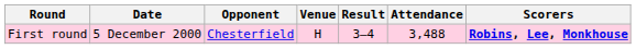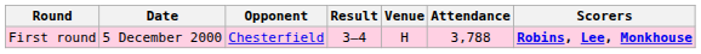 <table class="wikitable" style="text-align:center">
 <tr>
 <th>Round</th>
 <th>Date</th>
 <th>Opponent</th>
+<th>Result</th>
 <th>Venue</th>
-<th>Result</th>
 <th>Attendance</th>
 <th>Scorers</th>
 </tr>
 <tr style="background: #ffd0e3;">
 <td>First round</td>
 <td>5 December 2000</td>
 <td><a href='#'>Chesterfield</a></td>
+<td>3–4</td>
 <td>H</td>
-<td>3–4</td>
-<td>3,488</td>
+<td>3,788</td>
 <td><strong><a href='#'>Robins</a>, <a href='#'>Lee</a>, <a href='#'>Monkhouse</a></strong></td>
 </tr>
 </table>
